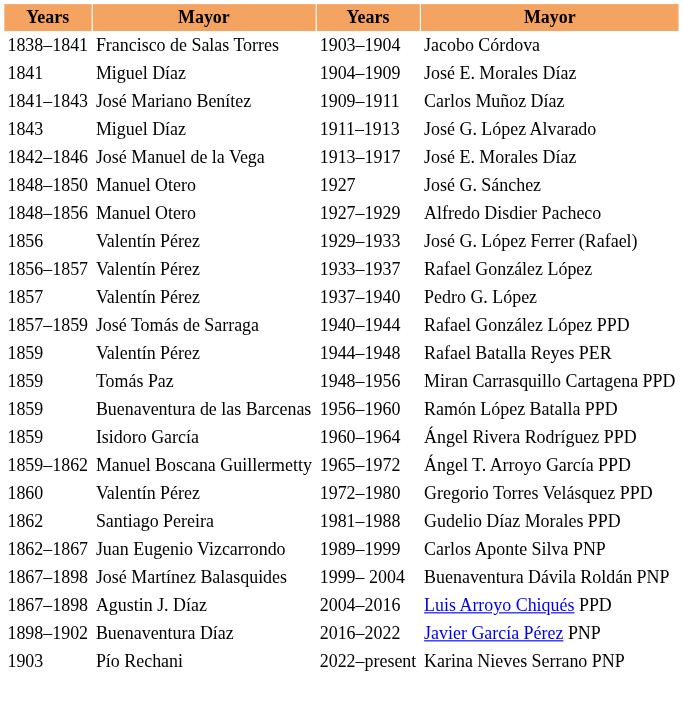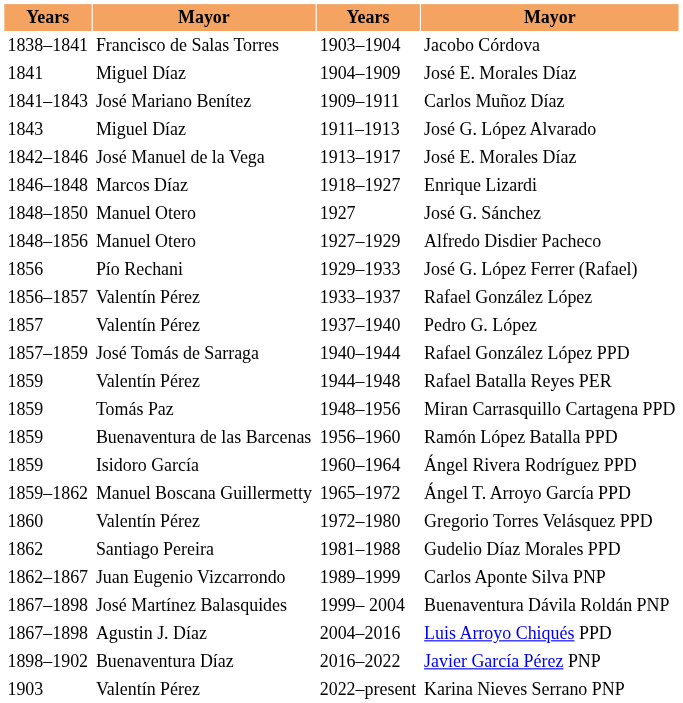 <table border="0" cellpadding="3" cellspacing="1" align="center">
 <tr style="background:#F4A460;">
 <th>Years</th>
 <th>Mayor</th>
 <th>Years</th>
 <th>Mayor</th>
 </tr>
 <tr>
 <td>1838–1841</td>
 <td>Francisco de Salas Torres</td>
 <td>1903–1904</td>
 <td>Jacobo Córdova</td>
 </tr>
 <tr>
 <td>1841</td>
 <td>Miguel Díaz</td>
 <td>1904–1909</td>
 <td>José E. Morales Díaz</td>
 </tr>
 <tr>
 <td>1841–1843</td>
 <td>José Mariano Benítez</td>
 <td>1909–1911</td>
 <td>Carlos Muñoz Díaz</td>
 </tr>
 <tr>
 <td>1843</td>
 <td>Miguel Díaz</td>
 <td>1911–1913</td>
 <td>José G. López Alvarado</td>
 </tr>
 <tr>
 <td>1842–1846</td>
 <td>José Manuel de la Vega</td>
 <td>1913–1917</td>
 <td>José E. Morales Díaz</td>
 </tr>
 <tr>
+<td>1846–1848</td>
+<td>Marcos Díaz</td>
+<td>1918–1927</td>
+<td>Enrique Lizardi</td>
+</tr>
+<tr>
 <td>1848–1850</td>
 <td>Manuel Otero</td>
 <td>1927</td>
 <td>José G. Sánchez</td>
 </tr>
 <tr>
 <td>1848–1856</td>
 <td>Manuel Otero</td>
 <td>1927–1929</td>
 <td>Alfredo Disdier Pacheco</td>
 </tr>
 <tr>
 <td>1856</td>
-<td>Valentín Pérez</td>
+<td>Pío Rechani</td>
 <td>1929–1933</td>
 <td>José G. López Ferrer (Rafael)</td>
 </tr>
 <tr>
 <td>1856–1857</td>
 <td>Valentín Pérez</td>
 <td>1933–1937</td>
 <td>Rafael González López</td>
 </tr>
 <tr>
 <td>1857</td>
 <td>Valentín Pérez</td>
 <td>1937–1940</td>
 <td>Pedro G. López</td>
 </tr>
 <tr>
 <td>1857–1859</td>
 <td>José Tomás de Sarraga</td>
 <td>1940–1944</td>
 <td>Rafael González López PPD</td>
 </tr>
 <tr>
 <td>1859</td>
 <td>Valentín Pérez</td>
 <td>1944–1948</td>
 <td>Rafael Batalla Reyes PER</td>
 </tr>
 <tr>
 <td>1859</td>
 <td>Tomás Paz</td>
 <td>1948–1956</td>
 <td>Miran Carrasquillo Cartagena PPD</td>
 </tr>
 <tr>
 <td>1859</td>
 <td>Buenaventura de las Barcenas</td>
 <td>1956–1960</td>
 <td>Ramón López Batalla PPD</td>
 </tr>
 <tr>
 <td>1859</td>
 <td>Isidoro García</td>
 <td>1960–1964</td>
 <td>Ángel Rivera Rodríguez PPD</td>
 </tr>
 <tr>
 <td>1859–1862</td>
 <td>Manuel Boscana Guillermetty</td>
 <td>1965–1972</td>
 <td>Ángel T. Arroyo García PPD</td>
 </tr>
 <tr>
 <td>1860</td>
 <td>Valentín Pérez</td>
 <td>1972–1980</td>
 <td>Gregorio Torres Velásquez PPD</td>
 </tr>
 <tr>
 <td>1862</td>
 <td>Santiago Pereira</td>
 <td>1981–1988</td>
 <td>Gudelio Díaz Morales PPD</td>
 </tr>
 <tr>
 <td>1862–1867</td>
 <td>Juan Eugenio Vizcarrondo</td>
 <td>1989–1999</td>
 <td>Carlos Aponte Silva PNP</td>
 </tr>
 <tr>
 <td>1867–1898</td>
 <td>José Martínez Balasquides</td>
 <td>1999– 2004</td>
 <td>Buenaventura Dávila Roldán PNP</td>
 </tr>
 <tr>
 <td>1867–1898</td>
 <td>Agustin J. Díaz</td>
 <td>2004–2016</td>
 <td><a href='#'>Luis Arroyo Chiqués</a> PPD</td>
 </tr>
 <tr>
 <td>1898–1902</td>
 <td>Buenaventura Díaz</td>
 <td>2016–2022</td>
 <td><a href='#'>Javier García Pérez</a> PNP</td>
 </tr>
 <tr>
 <td>1903</td>
-<td>Pío Rechani</td>
+<td>Valentín Pérez</td>
 <td>2022–present</td>
 <td>Karina Nieves Serrano PNP</td>
 </tr>
 </table>
